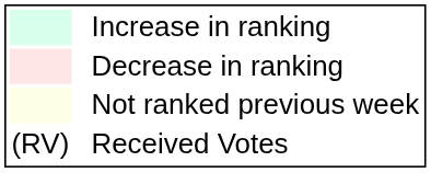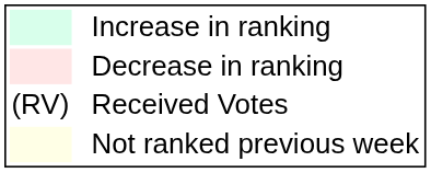 <table style="border:1px solid black;">
 <tr>
 <td style="background:#D8FFEB; width:20px;"></td>
 <td> </td>
 <td>Increase in ranking</td>
 </tr>
 <tr>
 <td style="background:#FFE6E6; width:20px;"></td>
 <td> </td>
 <td>Decrease in ranking</td>
 </tr>
 <tr>
+<td>(RV)</td>
+<td> </td>
+<td>Received Votes</td>
+</tr>
+<tr>
 <td style="background:#FFFFE6; width:20px;"></td>
 <td> </td>
 <td>Not ranked previous week</td>
 </tr>
-<tr>
-<td>(RV)</td>
-<td> </td>
-<td>Received Votes</td>
-</tr>
 </table>
